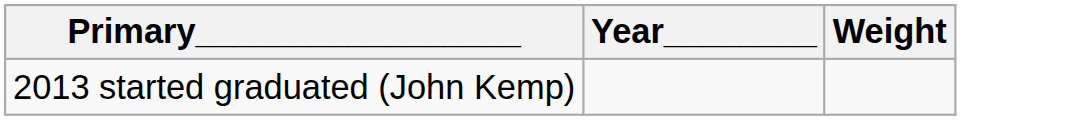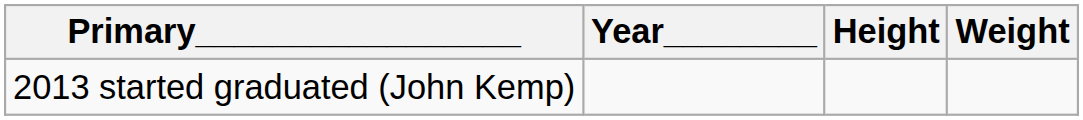 <table class="wikitable">
 <tr>
 <th>Primary_________________</th>
 <th>Year________</th>
+<th>Height</th>
 <th>Weight</th>
 </tr>
 <tr>
 <td>2013 started graduated (John Kemp)</td>
 <td></td>
 <td></td>
+<td></td>
 </tr>
 </table>
